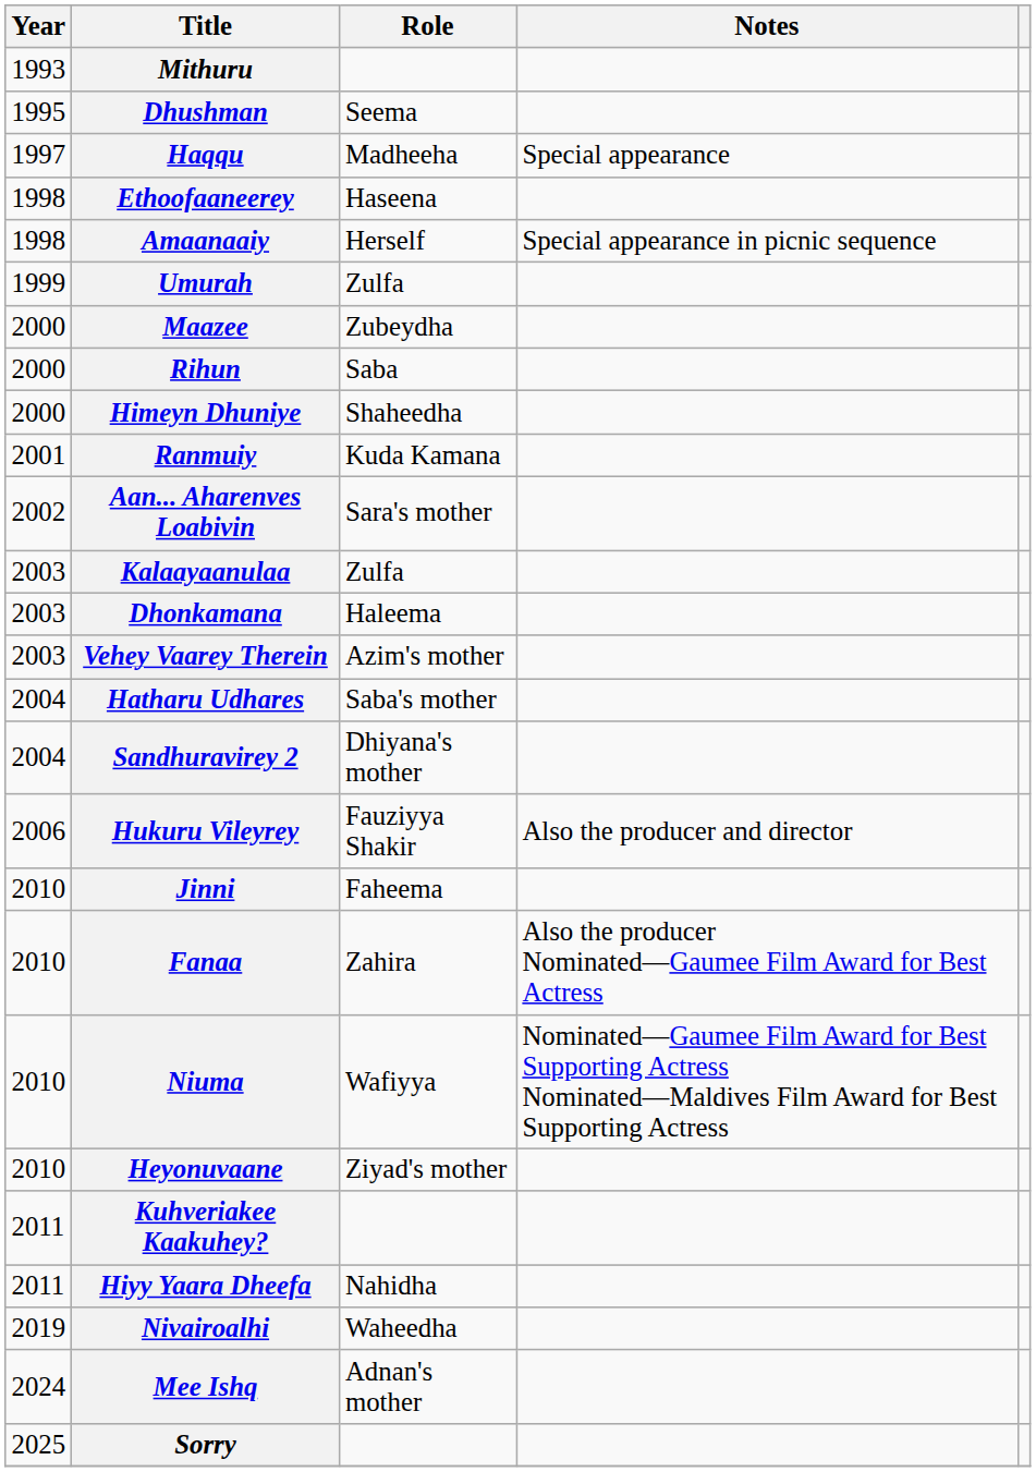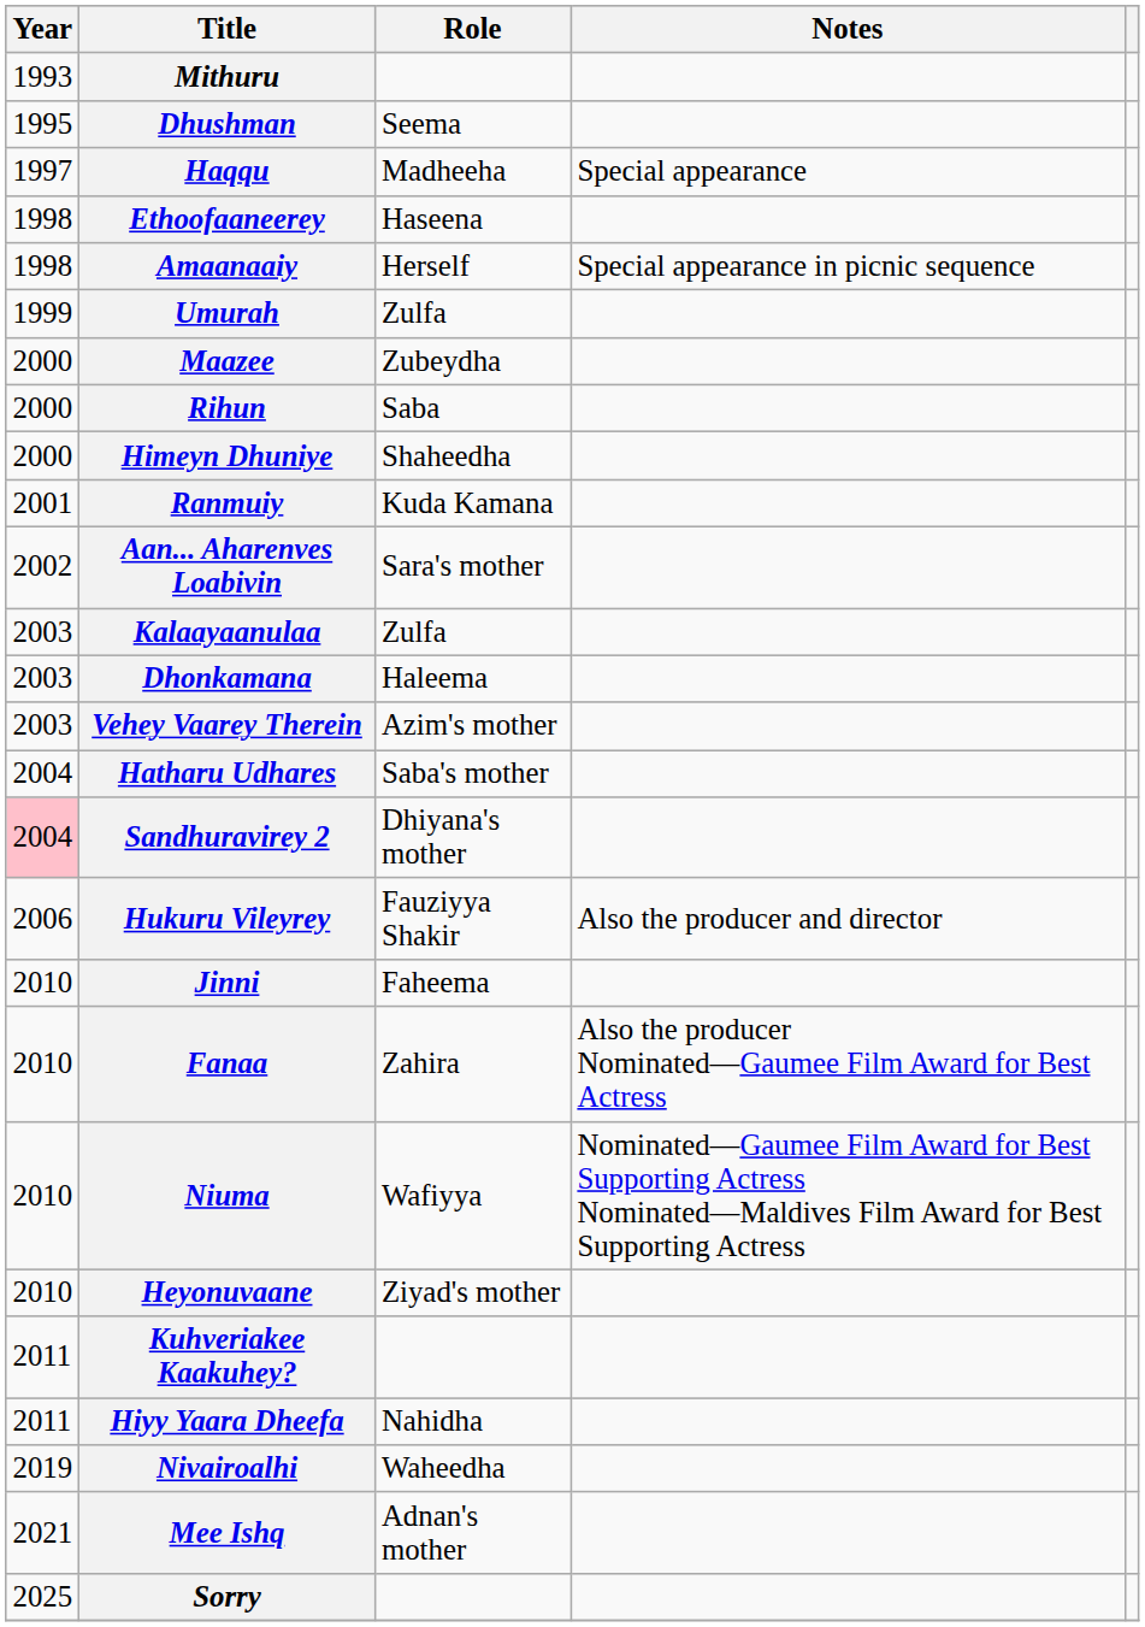 <table class="wikitable sortable plainrowheaders">
 <tr style="background:#ccc; text-align:center;">
 <th scope="col">Year</th>
 <th scope="col">Title</th>
 <th scope="col">Role</th>
 <th scope="col">Notes</th>
 <th scope="col" class="unsortable"></th>
 </tr>
 <tr>
 <td>1993</td>
 <th scope="row"><em>Mithuru</em></th>
 <td></td>
 <td></td>
 <td></td>
 </tr>
 <tr>
 <td>1995</td>
 <th scope="row"><em><a href='#'>Dhushman</a></em></th>
 <td>Seema</td>
 <td></td>
 <td style="text-align: center;"></td>
 </tr>
 <tr>
 <td>1997</td>
 <th scope="row"><em><a href='#'>Haqqu</a></em></th>
 <td>Madheeha</td>
 <td>Special appearance</td>
 <td style="text-align: center;"></td>
 </tr>
 <tr>
 <td>1998</td>
 <th scope="row"><em><a href='#'>Ethoofaaneerey</a></em></th>
 <td>Haseena</td>
 <td></td>
 <td style="text-align: center;"></td>
 </tr>
 <tr>
 <td>1998</td>
 <th scope="row"><em><a href='#'>Amaanaaiy</a></em></th>
 <td>Herself</td>
 <td>Special appearance in picnic sequence</td>
 <td></td>
 </tr>
 <tr>
 <td>1999</td>
 <th scope="row"><em><a href='#'>Umurah</a></em></th>
 <td>Zulfa</td>
 <td></td>
 <td style="text-align: center;"></td>
 </tr>
 <tr>
 <td>2000</td>
 <th scope="row"><em><a href='#'>Maazee</a></em></th>
 <td>Zubeydha</td>
 <td></td>
 <td style="text-align: center;"></td>
 </tr>
 <tr>
 <td>2000</td>
 <th scope="row"><em><a href='#'>Rihun</a></em></th>
 <td>Saba</td>
 <td></td>
 <td style="text-align: center;"></td>
 </tr>
 <tr>
 <td>2000</td>
 <th scope="row"><em><a href='#'>Himeyn Dhuniye</a></em></th>
 <td>Shaheedha</td>
 <td></td>
 <td style="text-align: center;"></td>
 </tr>
 <tr>
 <td>2001</td>
 <th scope="row"><em><a href='#'>Ranmuiy</a></em></th>
 <td>Kuda Kamana</td>
 <td></td>
 <td style="text-align: center;"></td>
 </tr>
 <tr>
 <td>2002</td>
 <th scope="row"><em><a href='#'>Aan... Aharenves Loabivin</a></em></th>
 <td>Sara's mother</td>
 <td></td>
 <td style="text-align: center;"></td>
 </tr>
 <tr>
 <td>2003</td>
 <th scope="row"><em><a href='#'>Kalaayaanulaa</a></em></th>
 <td>Zulfa</td>
 <td></td>
 <td style="text-align: center;"></td>
 </tr>
 <tr>
 <td>2003</td>
 <th scope="row"><em><a href='#'>Dhonkamana</a></em></th>
 <td>Haleema</td>
 <td></td>
 <td style="text-align: center;"></td>
 </tr>
 <tr>
 <td>2003</td>
 <th scope="row"><em><a href='#'>Vehey Vaarey Therein</a></em></th>
 <td>Azim's mother</td>
 <td></td>
 <td style="text-align: center;"></td>
 </tr>
 <tr>
 <td>2004</td>
 <th scope="row"><em><a href='#'>Hatharu Udhares</a></em></th>
 <td>Saba's mother</td>
 <td></td>
 <td style="text-align: center;"></td>
 </tr>
 <tr>
-<td>2004</td>
+<td style="background: pink;">2004</td>
 <th scope="row"><em><a href='#'>Sandhuravirey 2</a></em></th>
 <td>Dhiyana's mother</td>
 <td></td>
 <td style="text-align: center;"></td>
 </tr>
 <tr>
 <td>2006</td>
 <th scope="row"><em><a href='#'>Hukuru Vileyrey</a></em></th>
 <td>Fauziyya Shakir</td>
 <td>Also the producer and director</td>
 <td style="text-align: center;"></td>
 </tr>
 <tr>
 <td>2010</td>
 <th scope="row"><em><a href='#'>Jinni</a></em></th>
 <td>Faheema</td>
 <td></td>
 <td style="text-align: center;"></td>
 </tr>
 <tr>
 <td>2010</td>
 <th scope="row"><em><a href='#'>Fanaa</a></em></th>
 <td>Zahira</td>
 <td>Also the producer<br>Nominated—<a href='#'>Gaumee Film Award for Best Actress</a></td>
 <td style="text-align: center;"></td>
 </tr>
 <tr>
 <td>2010</td>
 <th scope="row"><em><a href='#'>Niuma</a></em></th>
 <td>Wafiyya</td>
 <td>Nominated—<a href='#'>Gaumee Film Award for Best Supporting Actress</a><br>Nominated—Maldives Film Award for Best Supporting Actress</td>
 <td style="text-align: center;"><br></td>
 </tr>
 <tr>
 <td>2010</td>
 <th scope="row"><em><a href='#'>Heyonuvaane</a></em></th>
 <td>Ziyad's mother</td>
 <td></td>
 <td style="text-align: center;"></td>
 </tr>
 <tr>
 <td>2011</td>
 <th scope="row"><em><a href='#'>Kuhveriakee Kaakuhey?</a></em></th>
 <td></td>
 <td></td>
 <td style="text-align: center;"></td>
 </tr>
 <tr>
 <td>2011</td>
 <th scope="row"><em><a href='#'>Hiyy Yaara Dheefa</a></em></th>
 <td>Nahidha</td>
 <td></td>
 <td style="text-align: center;"></td>
 </tr>
 <tr>
 <td>2019</td>
 <th scope="row"><em><a href='#'>Nivairoalhi</a></em></th>
 <td>Waheedha</td>
 <td></td>
 <td style="text-align: center;"></td>
 </tr>
 <tr>
-<td>2024</td>
+<td>2021</td>
 <th scope="row"><em><a href='#'>Mee Ishq</a></em></th>
 <td>Adnan's mother</td>
 <td></td>
 <td style="text-align: center;"></td>
 </tr>
 <tr>
 <td>2025</td>
 <th scope="row"><em>Sorry</em></th>
 <td></td>
 <td></td>
 <td></td>
 </tr>
 <tr>
 </tr>
 </table>
